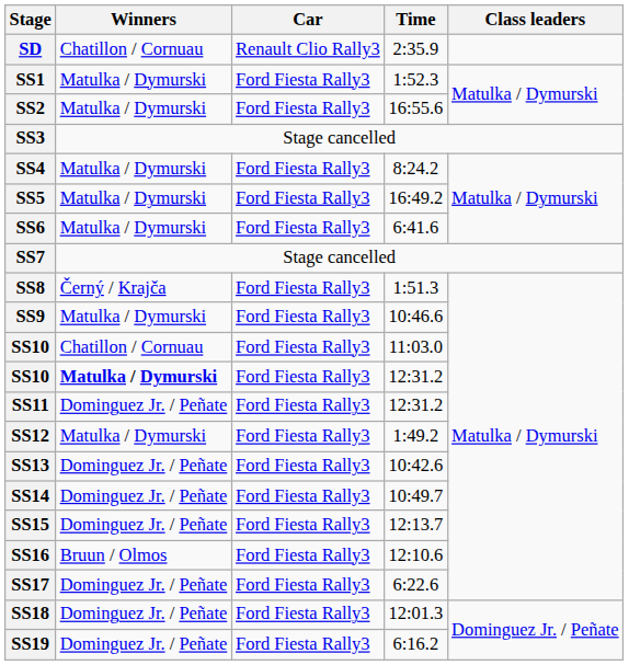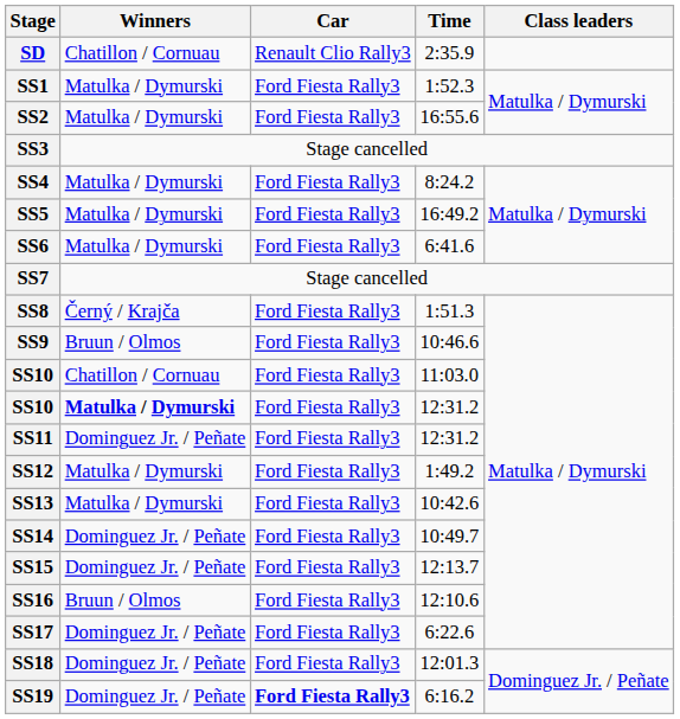 <table class="wikitable" style="font-size:85%">
 <tr>
 <th>Stage</th>
 <th>Winners</th>
 <th>Car</th>
 <th>Time</th>
 <th>Class leaders</th>
 </tr>
 <tr>
 <th><a href='#'>SD</a></th>
 <td><a href='#'>Chatillon</a> / <a href='#'>Cornuau</a></td>
 <td><a href='#'>Renault Clio Rally3</a></td>
 <td align="center">2:35.9</td>
 <td></td>
 </tr>
 <tr>
 <th>SS1</th>
 <td><a href='#'>Matulka</a> / <a href='#'>Dymurski</a></td>
 <td><a href='#'>Ford Fiesta Rally3</a></td>
 <td align="center">1:52.3</td>
 <td rowspan="2"><a href='#'>Matulka</a> / <a href='#'>Dymurski</a></td>
 </tr>
 <tr>
 <th>SS2</th>
 <td><a href='#'>Matulka</a> / <a href='#'>Dymurski</a></td>
 <td><a href='#'>Ford Fiesta Rally3</a></td>
 <td align="center">16:55.6</td>
 </tr>
 <tr>
 <th>SS3</th>
 <td colspan="4" align="center">Stage cancelled</td>
 </tr>
 <tr>
 <th>SS4</th>
 <td><a href='#'>Matulka</a> / <a href='#'>Dymurski</a></td>
 <td><a href='#'>Ford Fiesta Rally3</a></td>
 <td align="center">8:24.2</td>
 <td rowspan="3"><a href='#'>Matulka</a> / <a href='#'>Dymurski</a></td>
 </tr>
 <tr>
 <th>SS5</th>
 <td><a href='#'>Matulka</a> / <a href='#'>Dymurski</a></td>
 <td><a href='#'>Ford Fiesta Rally3</a></td>
 <td align="center">16:49.2</td>
 </tr>
 <tr>
 <th>SS6</th>
 <td><a href='#'>Matulka</a> / <a href='#'>Dymurski</a></td>
 <td><a href='#'>Ford Fiesta Rally3</a></td>
 <td align="center">6:41.6</td>
 </tr>
 <tr>
 <th>SS7</th>
 <td colspan="4" align="center">Stage cancelled</td>
 </tr>
 <tr>
 <th>SS8</th>
 <td><a href='#'>Černý</a> / <a href='#'>Krajča</a></td>
 <td><a href='#'>Ford Fiesta Rally3</a></td>
 <td align="center">1:51.3</td>
 <td rowspan="11"><a href='#'>Matulka</a> / <a href='#'>Dymurski</a></td>
 </tr>
 <tr>
 <th>SS9</th>
-<td><a href='#'>Matulka</a> / <a href='#'>Dymurski</a></td>
+<td><a href='#'>Bruun</a> / <a href='#'>Olmos</a></td>
 <td><a href='#'>Ford Fiesta Rally3</a></td>
 <td align="center">10:46.6</td>
 </tr>
 <tr>
 <th>SS10</th>
 <td><a href='#'>Chatillon</a> / <a href='#'>Cornuau</a></td>
 <td><a href='#'>Ford Fiesta Rally3</a></td>
 <td align="center">11:03.0</td>
 </tr>
 <tr>
 <th>SS10</th>
 <td><strong><a href='#'>Matulka</a> / <a href='#'>Dymurski</a></strong></td>
 <td><a href='#'>Ford Fiesta Rally3</a></td>
 <td align="center">12:31.2</td>
 </tr>
 <tr>
 <th>SS11</th>
 <td><a href='#'>Dominguez Jr.</a> / <a href='#'>Peñate</a></td>
 <td><a href='#'>Ford Fiesta Rally3</a></td>
 <td align="center">12:31.2</td>
 </tr>
 <tr>
 <th>SS12</th>
 <td><a href='#'>Matulka</a> / <a href='#'>Dymurski</a></td>
 <td><a href='#'>Ford Fiesta Rally3</a></td>
 <td align="center">1:49.2</td>
 </tr>
 <tr>
 <th>SS13</th>
-<td><a href='#'>Dominguez Jr.</a> / <a href='#'>Peñate</a></td>
+<td><a href='#'>Matulka</a> / <a href='#'>Dymurski</a></td>
 <td><a href='#'>Ford Fiesta Rally3</a></td>
 <td align="center">10:42.6</td>
 </tr>
 <tr>
 <th>SS14</th>
 <td><a href='#'>Dominguez Jr.</a> / <a href='#'>Peñate</a></td>
 <td><a href='#'>Ford Fiesta Rally3</a></td>
 <td align="center">10:49.7</td>
 </tr>
 <tr>
 <th>SS15</th>
 <td><a href='#'>Dominguez Jr.</a> / <a href='#'>Peñate</a></td>
 <td><a href='#'>Ford Fiesta Rally3</a></td>
 <td align="center">12:13.7</td>
 </tr>
 <tr>
 <th>SS16</th>
 <td><a href='#'>Bruun</a> / <a href='#'>Olmos</a></td>
 <td><a href='#'>Ford Fiesta Rally3</a></td>
 <td align="center">12:10.6</td>
 </tr>
 <tr>
 <th>SS17</th>
 <td><a href='#'>Dominguez Jr.</a> / <a href='#'>Peñate</a></td>
 <td><a href='#'>Ford Fiesta Rally3</a></td>
 <td align="center">6:22.6</td>
 </tr>
 <tr>
 <th>SS18</th>
 <td><a href='#'>Dominguez Jr.</a> / <a href='#'>Peñate</a></td>
 <td><a href='#'>Ford Fiesta Rally3</a></td>
 <td align="center">12:01.3</td>
 <td rowspan="2"><a href='#'>Dominguez Jr.</a> / <a href='#'>Peñate</a></td>
 </tr>
 <tr>
 <th>SS19</th>
 <td><a href='#'>Dominguez Jr.</a> / <a href='#'>Peñate</a></td>
-<td><a href='#'>Ford Fiesta Rally3</a></td>
+<td><strong><a href='#'>Ford Fiesta Rally3</a></strong></td>
 <td align="center">6:16.2</td>
 </tr>
 </table>
